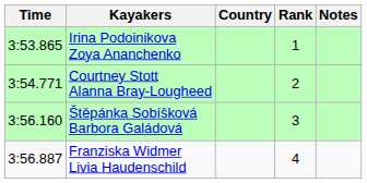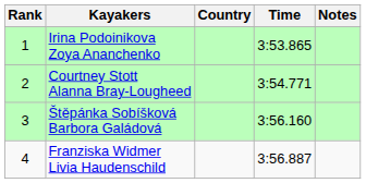 <table class="wikitable" style="text-align:center">
 <tr>
-<th>Time</th>
+<th>Rank</th>
 <th>Kayakers</th>
 <th>Country</th>
-<th>Rank</th>
+<th>Time</th>
 <th>Notes</th>
 </tr>
 <tr bgcolor=bbffbb>
-<td>3:53.865</td>
+<td>1</td>
 <td align="left"><a href='#'>Irina Podoinikova</a><br><a href='#'>Zoya Ananchenko</a></td>
 <td align="left"></td>
-<td>1</td>
+<td>3:53.865</td>
 <td></td>
 </tr>
 <tr bgcolor=bbffbb>
-<td>3:54.771</td>
+<td>2</td>
 <td align="left"><a href='#'>Courtney Stott</a><br><a href='#'>Alanna Bray-Lougheed</a></td>
 <td align="left"></td>
-<td>2</td>
+<td>3:54.771</td>
 <td></td>
 </tr>
 <tr bgcolor=bbffbb>
-<td>3:56.160</td>
+<td>3</td>
 <td align="left"><a href='#'>Štěpánka Sobíšková</a><br><a href='#'>Barbora Galádová</a></td>
 <td align="left"></td>
-<td>3</td>
+<td>3:56.160</td>
 <td></td>
 </tr>
 <tr>
-<td>3:56.887</td>
+<td>4</td>
 <td align="left"><a href='#'>Franziska Widmer</a><br><a href='#'>Livia Haudenschild</a></td>
 <td align="left"></td>
-<td>4</td>
+<td>3:56.887</td>
 <td></td>
 </tr>
 </table>
